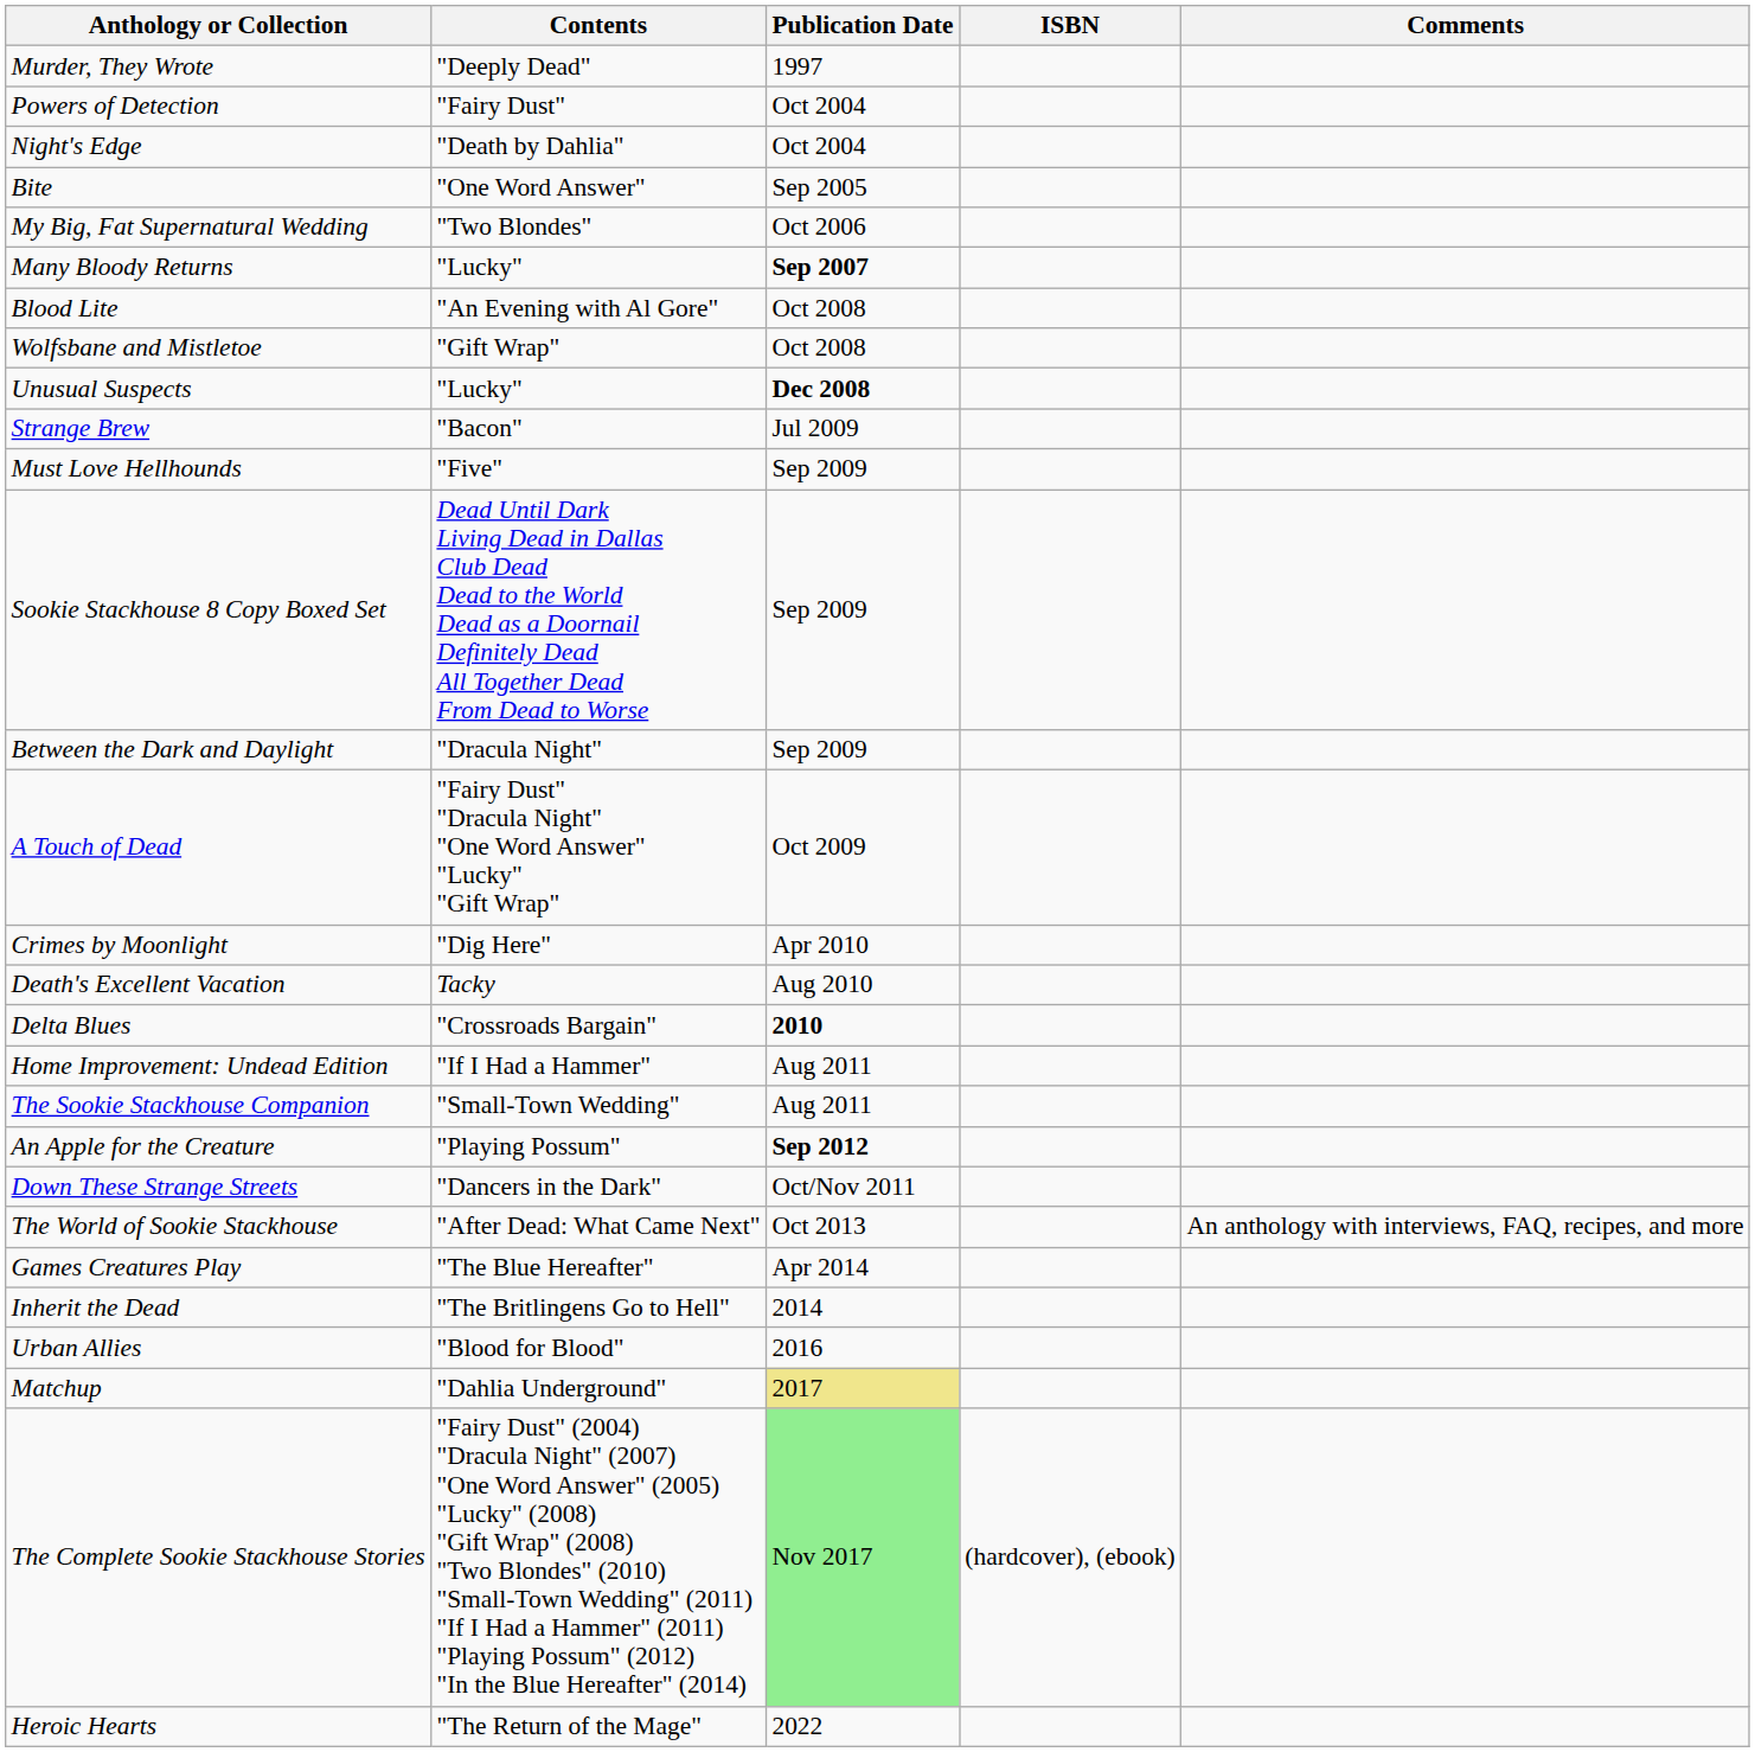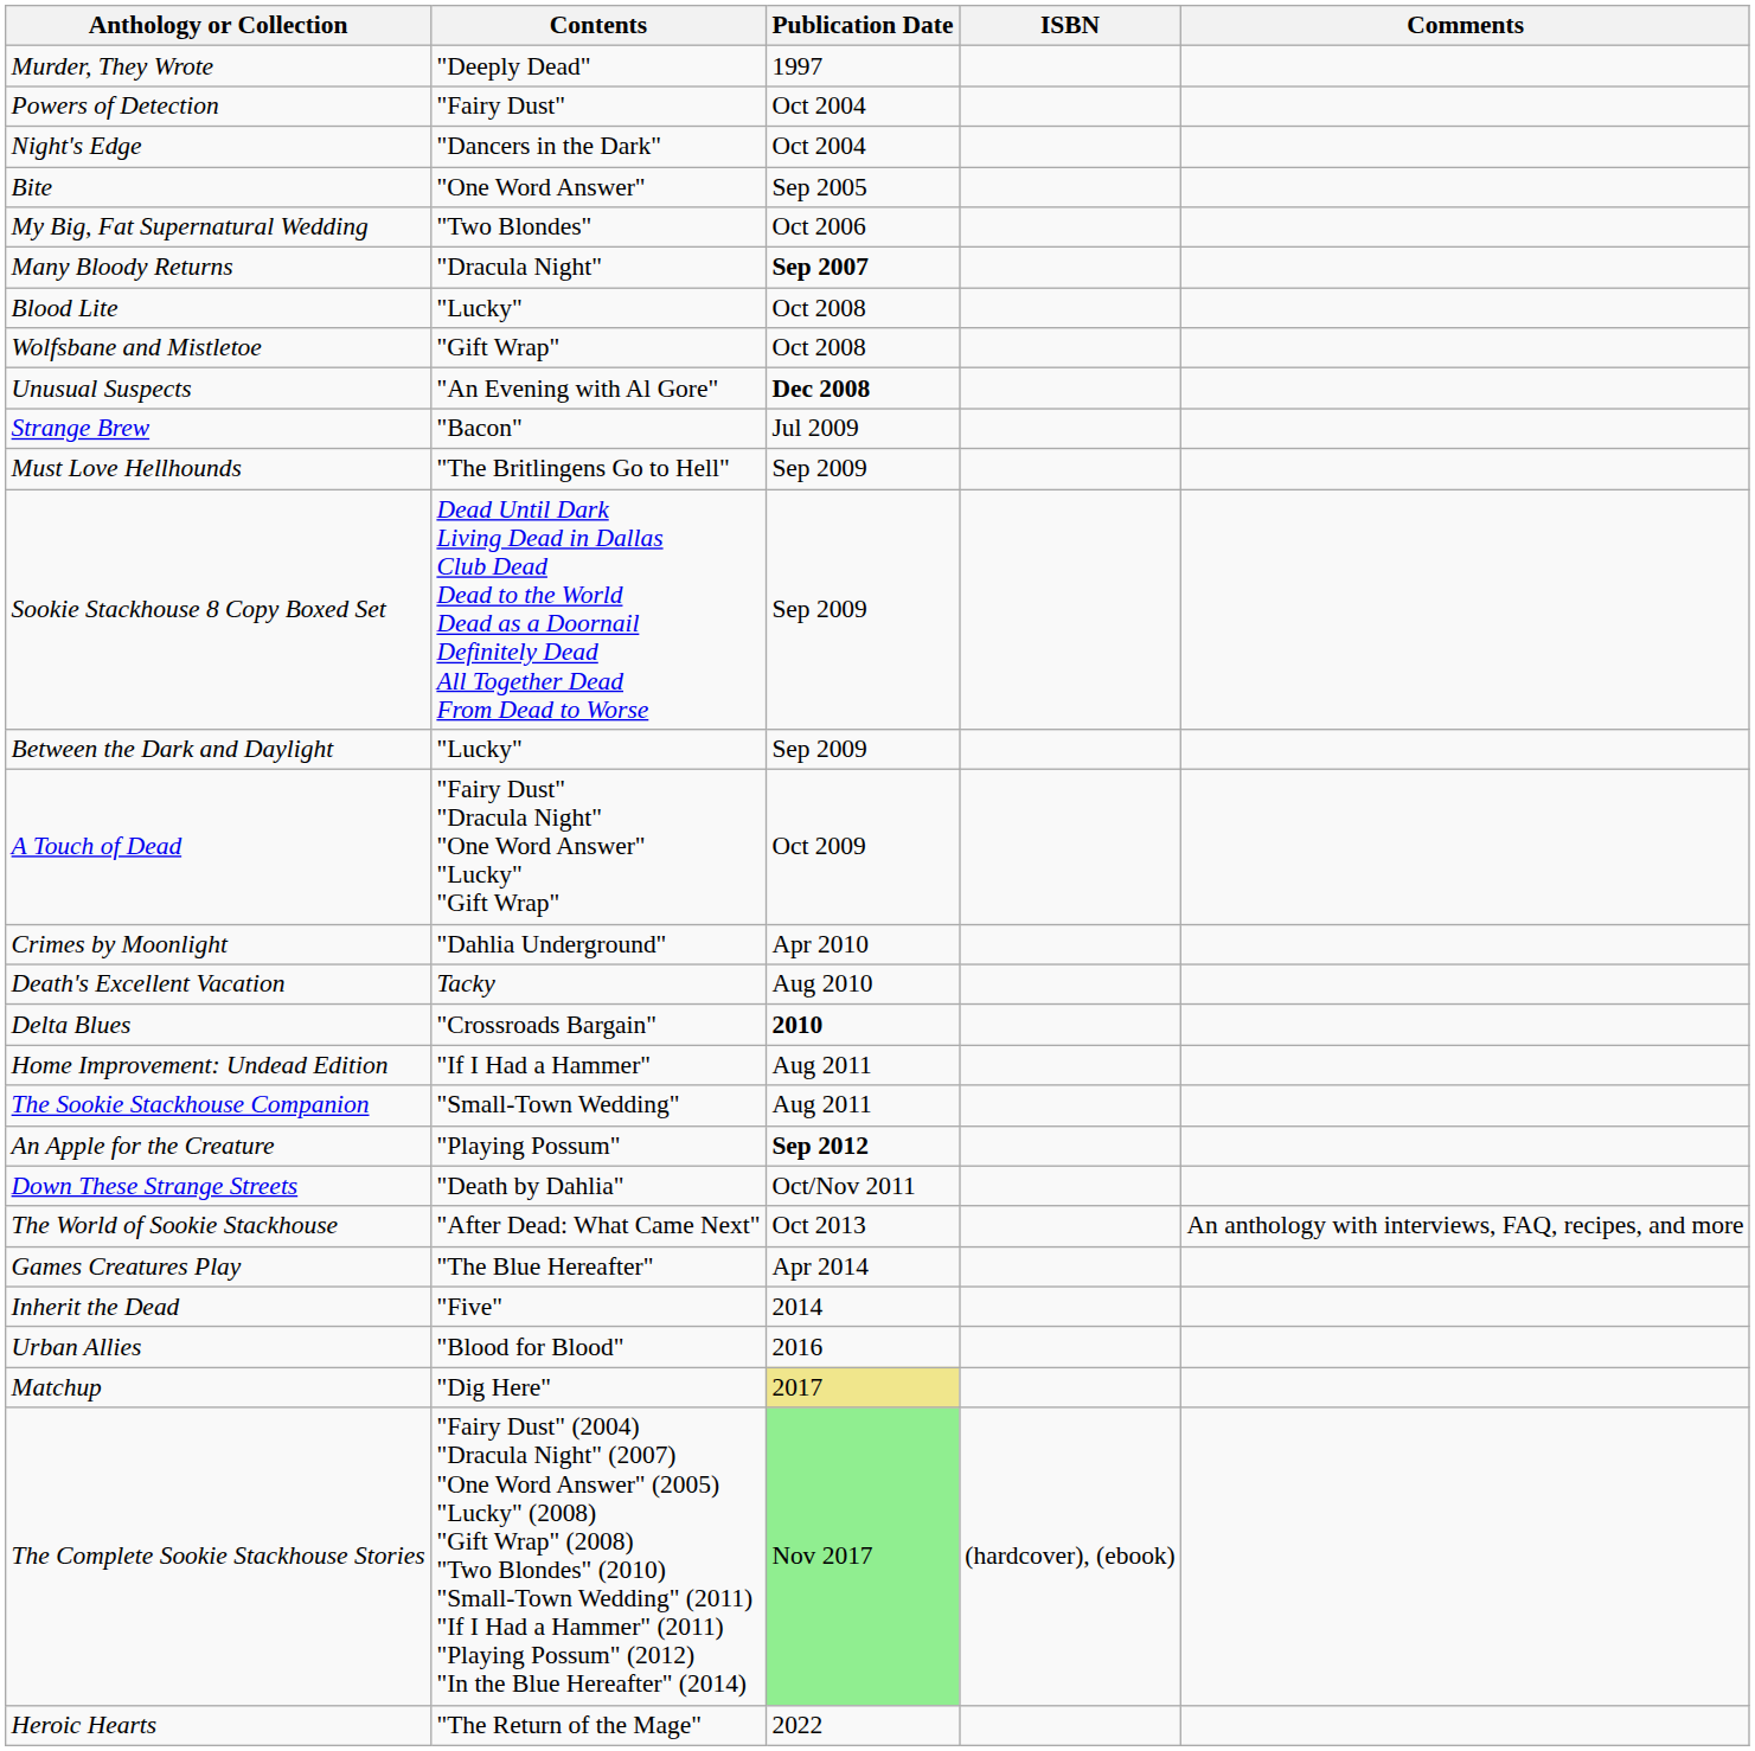 <table class="wikitable">
 <tr>
 <th>Anthology or Collection</th>
 <th>Contents</th>
 <th>Publication Date</th>
 <th>ISBN</th>
 <th>Comments</th>
 </tr>
 <tr>
 <td><em>Murder, They Wrote</em></td>
 <td>"Deeply Dead"</td>
 <td>1997</td>
 <td></td>
 <td></td>
 </tr>
 <tr>
 <td><em>Powers of Detection</em></td>
 <td>"Fairy Dust"</td>
 <td>Oct 2004</td>
 <td></td>
 <td></td>
 </tr>
 <tr>
 <td><em>Night's Edge</em></td>
-<td>"Death by Dahlia"</td>
+<td>"Dancers in the Dark"</td>
 <td>Oct 2004</td>
 <td></td>
 <td></td>
 </tr>
 <tr>
 <td><em>Bite</em></td>
 <td>"One Word Answer"</td>
 <td>Sep 2005</td>
 <td></td>
 <td></td>
 </tr>
 <tr>
 <td><em>My Big, Fat Supernatural Wedding</em></td>
 <td>"Two Blondes"</td>
 <td>Oct 2006</td>
 <td></td>
 <td></td>
 </tr>
 <tr>
 <td><em>Many Bloody Returns</em></td>
-<td>"Lucky"</td>
+<td>"Dracula Night"</td>
 <td><strong>Sep 2007</strong></td>
 <td></td>
 <td></td>
 </tr>
 <tr>
 <td><em>Blood Lite</em></td>
-<td>"An Evening with Al Gore"</td>
+<td>"Lucky"</td>
 <td>Oct 2008</td>
 <td></td>
 <td></td>
 </tr>
 <tr>
 <td><em>Wolfsbane and Mistletoe</em></td>
 <td>"Gift Wrap"</td>
 <td>Oct 2008</td>
 <td></td>
 <td></td>
 </tr>
 <tr>
 <td><em>Unusual Suspects</em></td>
-<td>"Lucky"</td>
+<td>"An Evening with Al Gore"</td>
 <td><strong>Dec 2008</strong></td>
 <td></td>
 <td></td>
 </tr>
 <tr>
 <td><a href='#'><em>Strange Brew</em></a></td>
 <td>"Bacon"</td>
 <td>Jul 2009</td>
 <td></td>
 <td></td>
 </tr>
 <tr>
 <td><em>Must Love Hellhounds</em></td>
-<td>"Five"</td>
+<td>"The Britlingens Go to Hell"</td>
 <td>Sep 2009</td>
 <td></td>
 <td></td>
 </tr>
 <tr>
 <td><em>Sookie Stackhouse 8 Copy Boxed Set</em></td>
 <td><em><a href='#'>Dead Until Dark</a></em><br><em><a href='#'>Living Dead in Dallas</a></em><br><em><a href='#'>Club Dead</a></em><br><em><a href='#'>Dead to the World</a></em><br><em><a href='#'>Dead as a Doornail</a></em><br><em><a href='#'>Definitely Dead</a></em><br><em><a href='#'>All Together Dead</a></em><br><em><a href='#'>From Dead to Worse</a></em></td>
 <td>Sep 2009</td>
 <td></td>
 <td></td>
 </tr>
 <tr>
 <td><em>Between the Dark and Daylight</em></td>
-<td>"Dracula Night"</td>
+<td>"Lucky"</td>
 <td>Sep 2009</td>
 <td></td>
 <td></td>
 </tr>
 <tr>
 <td><em><a href='#'>A Touch of Dead</a></em></td>
 <td>"Fairy Dust"<br>"Dracula Night"<br>"One Word Answer"<br>"Lucky"<br>"Gift Wrap"</td>
 <td>Oct 2009</td>
 <td></td>
 <td></td>
 </tr>
 <tr>
 <td><em>Crimes by Moonlight</em></td>
-<td>"Dig Here"</td>
+<td>"Dahlia Underground"</td>
 <td>Apr 2010</td>
 <td></td>
 <td></td>
 </tr>
 <tr>
 <td><em>Death's Excellent Vacation</em></td>
 <td><em>Tacky</em></td>
 <td>Aug 2010</td>
 <td></td>
 <td></td>
 </tr>
 <tr>
 <td><em>Delta Blues</em></td>
 <td>"Crossroads Bargain"</td>
 <td><strong>2010</strong></td>
 <td></td>
 <td></td>
 </tr>
 <tr>
 <td><em>Home Improvement: Undead Edition</em></td>
 <td>"If I Had a Hammer"</td>
 <td>Aug 2011</td>
 <td></td>
 <td></td>
 </tr>
 <tr>
 <td><em><a href='#'>The Sookie Stackhouse Companion</a></em></td>
 <td>"Small-Town Wedding"</td>
 <td>Aug 2011</td>
 <td></td>
 <td></td>
 </tr>
 <tr>
 <td><em>An Apple for the Creature</em></td>
 <td>"Playing Possum"</td>
 <td><strong>Sep 2012</strong></td>
 <td></td>
 <td></td>
 </tr>
 <tr>
 <td><em><a href='#'>Down These Strange Streets</a></em></td>
-<td>"Dancers in the Dark"</td>
+<td>"Death by Dahlia"</td>
 <td>Oct/Nov 2011</td>
 <td></td>
 <td></td>
 </tr>
 <tr>
 <td><em>The World of Sookie Stackhouse</em></td>
 <td>"After Dead: What Came Next"</td>
 <td>Oct 2013</td>
 <td></td>
 <td>An anthology with interviews, FAQ, recipes, and more</td>
 </tr>
 <tr>
 <td><em>Games Creatures Play</em></td>
 <td>"The Blue Hereafter"</td>
 <td>Apr 2014</td>
 <td></td>
 <td></td>
 </tr>
 <tr>
 <td><em>Inherit the Dead</em></td>
-<td>"The Britlingens Go to Hell"</td>
+<td>"Five"</td>
 <td>2014</td>
 <td></td>
 <td></td>
 </tr>
 <tr>
 <td><em>Urban Allies</em></td>
 <td>"Blood for Blood"</td>
 <td>2016</td>
 <td></td>
 <td></td>
 </tr>
 <tr>
 <td><em>Matchup</em></td>
-<td>"Dahlia Underground"</td>
+<td>"Dig Here"</td>
 <td style="background: khaki;">2017</td>
 <td></td>
 <td></td>
 </tr>
 <tr>
 <td><em>The Complete Sookie Stackhouse Stories</em></td>
 <td>"Fairy Dust" (2004)<br>"Dracula Night" (2007)<br>"One Word Answer" (2005)<br>"Lucky" (2008)<br>"Gift Wrap" (2008)<br>"Two Blondes" (2010)<br>"Small-Town Wedding" (2011)<br>"If I Had a Hammer" (2011)<br>"Playing Possum" (2012)<br>"In the Blue Hereafter" (2014)</td>
 <td style="background: lightgreen;">Nov 2017</td>
 <td> (hardcover),  (ebook)</td>
 <td></td>
 </tr>
 <tr>
 <td><em>Heroic Hearts</em></td>
 <td>"The Return of the Mage"</td>
 <td>2022</td>
 <td></td>
 </tr>
 </table>
